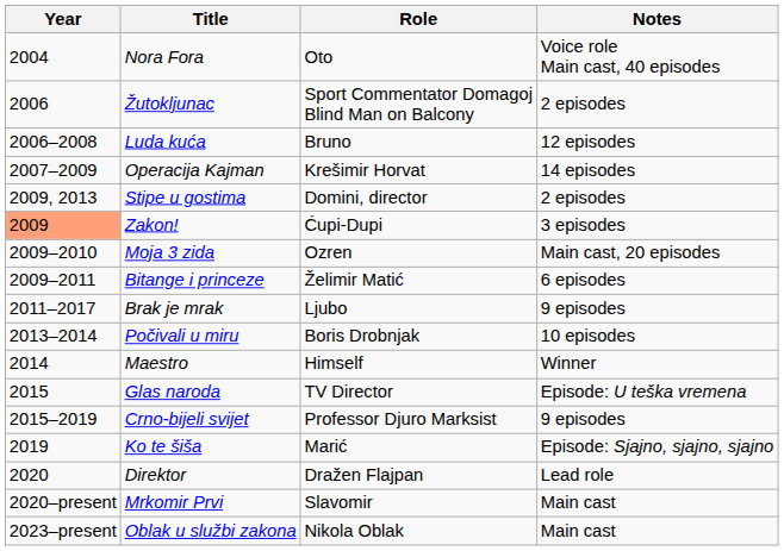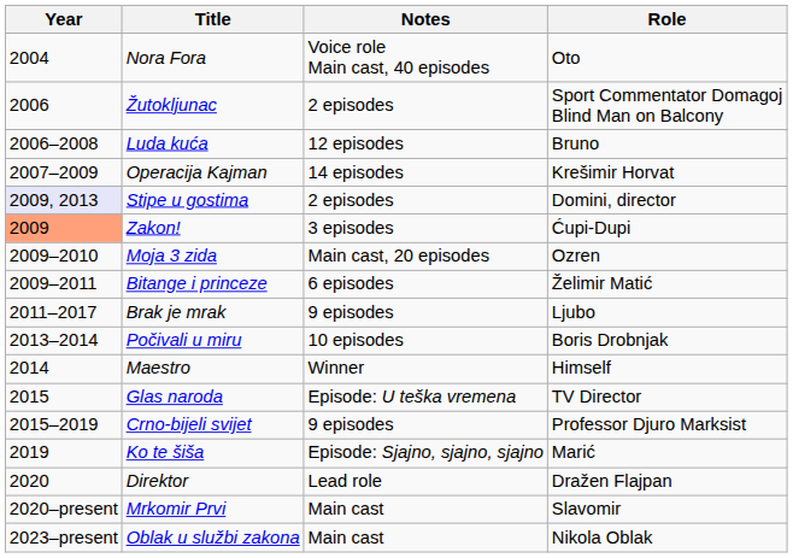 <table class="wikitable sortable">
 <tr>
 <th>Year</th>
 <th>Title</th>
+<th class="unsortable">Notes</th>
 <th>Role</th>
-<th class="unsortable">Notes</th>
 </tr>
 <tr>
 <td>2004</td>
 <td><em>Nora Fora</em></td>
+<td>Voice role<br>Main cast, 40 episodes</td>
 <td>Oto</td>
-<td>Voice role<br>Main cast, 40 episodes</td>
 </tr>
 <tr>
 <td>2006</td>
 <td><em><a href='#'>Žutokljunac</a></em></td>
+<td>2 episodes</td>
 <td>Sport Commentator Domagoj<br>Blind Man on Balcony</td>
-<td>2 episodes</td>
 </tr>
 <tr>
 <td>2006–2008</td>
 <td><em><a href='#'>Luda kuća</a></em></td>
+<td>12 episodes</td>
 <td>Bruno</td>
-<td>12 episodes</td>
 </tr>
 <tr>
 <td>2007–2009</td>
 <td><em>Operacija Kajman</em></td>
+<td>14 episodes</td>
 <td>Krešimir Horvat</td>
-<td>14 episodes</td>
 </tr>
 <tr>
-<td>2009, 2013</td>
+<td style="background: lavender;">2009, 2013</td>
 <td><em><a href='#'>Stipe u gostima</a></em></td>
+<td>2 episodes</td>
 <td>Domini, director</td>
-<td>2 episodes</td>
 </tr>
 <tr>
 <td style="background: lightsalmon;">2009</td>
 <td><em><a href='#'>Zakon!</a></em></td>
+<td>3 episodes</td>
 <td>Ćupi-Dupi</td>
-<td>3 episodes</td>
 </tr>
 <tr>
 <td>2009–2010</td>
 <td><em><a href='#'>Moja 3 zida</a></em></td>
+<td>Main cast, 20 episodes</td>
 <td>Ozren</td>
-<td>Main cast, 20 episodes</td>
 </tr>
 <tr>
 <td>2009–2011</td>
 <td><em><a href='#'>Bitange i princeze</a></em></td>
+<td>6 episodes</td>
 <td>Želimir Matić</td>
-<td>6 episodes</td>
 </tr>
 <tr>
 <td>2011–2017</td>
 <td><em>Brak je mrak</em></td>
+<td>9 episodes</td>
 <td>Ljubo</td>
-<td>9 episodes</td>
 </tr>
 <tr>
 <td>2013–2014</td>
 <td><em><a href='#'>Počivali u miru</a></em></td>
+<td>10 episodes</td>
 <td>Boris Drobnjak</td>
-<td>10 episodes</td>
 </tr>
 <tr>
 <td>2014</td>
 <td><em>Maestro</em></td>
+<td>Winner</td>
 <td>Himself</td>
-<td>Winner</td>
 </tr>
 <tr>
 <td>2015</td>
 <td><em><a href='#'>Glas naroda</a></em></td>
+<td>Episode: <em>U teška vremena</em></td>
 <td>TV Director</td>
-<td>Episode: <em>U teška vremena</em></td>
 </tr>
 <tr>
 <td>2015–2019</td>
 <td><em><a href='#'>Crno-bijeli svijet</a></em></td>
+<td>9 episodes</td>
 <td>Professor Djuro Marksist</td>
-<td>9 episodes</td>
 </tr>
 <tr>
 <td>2019</td>
 <td><em><a href='#'>Ko te šiša</a></em></td>
+<td>Episode: <em>Sjajno, sjajno, sjajno</em></td>
 <td>Marić</td>
-<td>Episode: <em>Sjajno, sjajno, sjajno</em></td>
 </tr>
 <tr>
 <td>2020</td>
 <td><em>Direktor</em></td>
+<td>Lead role</td>
 <td>Dražen Flajpan</td>
-<td>Lead role</td>
 </tr>
 <tr>
 <td>2020–present</td>
 <td><em><a href='#'>Mrkomir Prvi</a></em></td>
+<td>Main cast</td>
 <td>Slavomir</td>
-<td>Main cast</td>
 </tr>
 <tr>
 <td>2023–present</td>
 <td><em><a href='#'>Oblak u službi zakona</a></em></td>
+<td>Main cast</td>
 <td>Nikola Oblak</td>
-<td>Main cast</td>
 </tr>
 </table>
